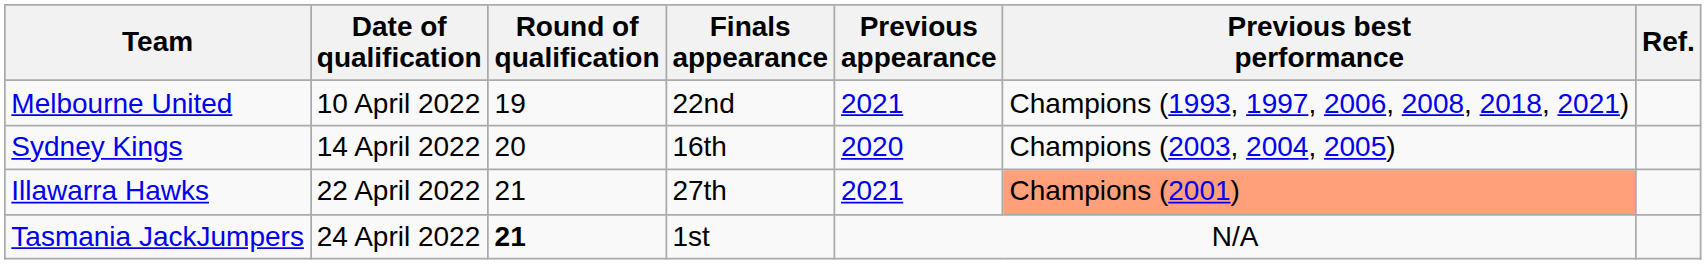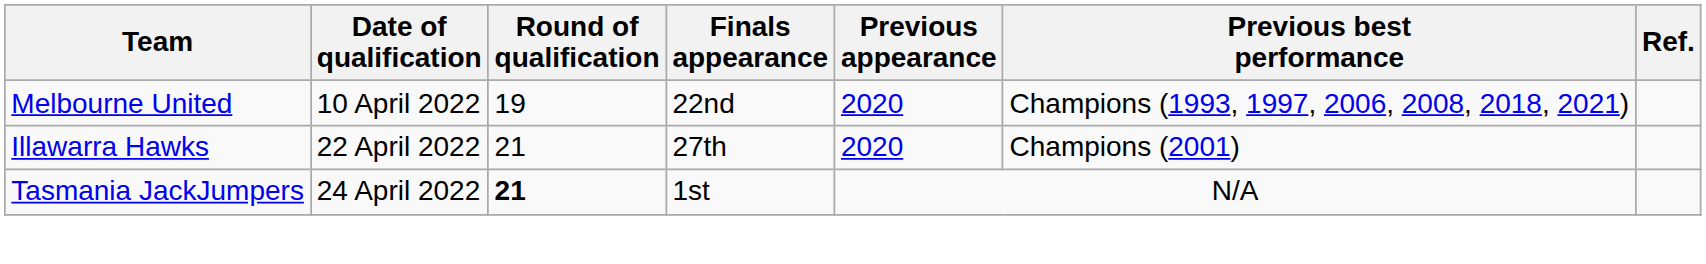 <table class="wikitable" style="text-align:left">
 <tr>
 <th>Team</th>
 <th>Date of<br>qualification</th>
 <th>Round of<br>qualification</th>
 <th>Finals<br>appearance</th>
 <th>Previous<br>appearance</th>
 <th>Previous best<br>performance</th>
 <th>Ref.</th>
 </tr>
 <tr>
 <td><a href='#'>Melbourne United</a></td>
 <td>10 April 2022</td>
 <td>19</td>
 <td>22nd</td>
-<td><a href='#'>2021</a></td>
+<td><a href='#'>2020</a></td>
 <td>Champions (<a href='#'>1993</a>, <a href='#'>1997</a>, <a href='#'>2006</a>, <a href='#'>2008</a>, <a href='#'>2018</a>, <a href='#'>2021</a>)</td>
-<td></td>
-</tr>
-<tr>
-<td><a href='#'>Sydney Kings</a></td>
-<td>14 April 2022</td>
-<td>20</td>
-<td>16th</td>
-<td><a href='#'>2020</a></td>
-<td>Champions (<a href='#'>2003</a>, <a href='#'>2004</a>, <a href='#'>2005</a>)</td>
 <td></td>
 </tr>
 <tr>
 <td><a href='#'>Illawarra Hawks</a></td>
 <td>22 April 2022</td>
 <td>21</td>
 <td>27th</td>
-<td><a href='#'>2021</a></td>
-<td style="background: lightsalmon;">Champions (<a href='#'>2001</a>)</td>
+<td><a href='#'>2020</a></td>
+<td>Champions (<a href='#'>2001</a>)</td>
 <td></td>
 </tr>
 <tr>
 <td><a href='#'>Tasmania JackJumpers</a></td>
 <td>24 April 2022</td>
 <td><strong>21</strong></td>
 <td>1st</td>
 <td colspan="2" style="text-align:center">N/A</td>
 <td></td>
 </tr>
 </table>
